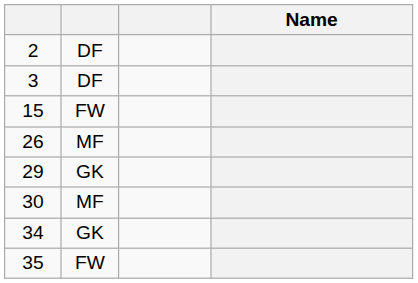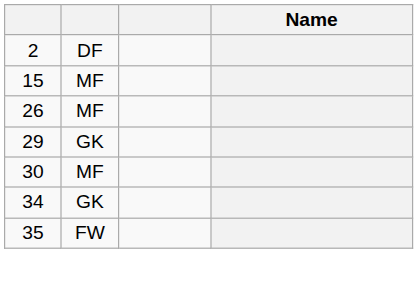 <table class="wikitable plainrowheaders sortable" style=text-align:center>
 <tr>
 <th width=40></th>
 <th width=40></th>
 <th width=70></th>
 <th width=160 scope=col>Name</th>
 </tr>
 <tr>
 <td>2</td>
 <td>DF</td>
 <td></td>
 <th scope=row><s></s> </th>
 </tr>
 <tr>
-<td>3</td>
-<td>DF</td>
-<td></td>
-<th scope=row></th>
-</tr>
-<tr>
 <td>15</td>
-<td>FW</td>
+<td>MF</td>
 <td></td>
 <th scope=row></th>
 </tr>
 <tr>
 <td>26</td>
 <td>MF</td>
 <td></td>
 <th scope=row><s></s> </th>
 </tr>
 <tr>
 <td>29</td>
 <td>GK</td>
 <td></td>
 <th scope=row></th>
 </tr>
 <tr>
 <td>30</td>
 <td>MF</td>
 <td></td>
 <th scope=row></th>
 </tr>
 <tr>
 <td>34</td>
 <td>GK</td>
 <td></td>
 <th scope=row></th>
 </tr>
 <tr>
 <td>35</td>
 <td>FW</td>
 <td></td>
 <th scope=row></th>
 </tr>
 </table>
